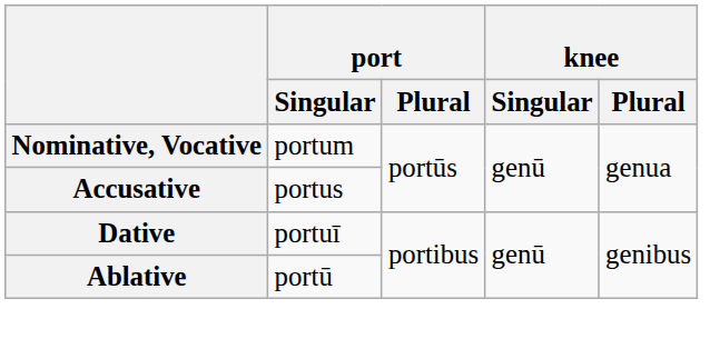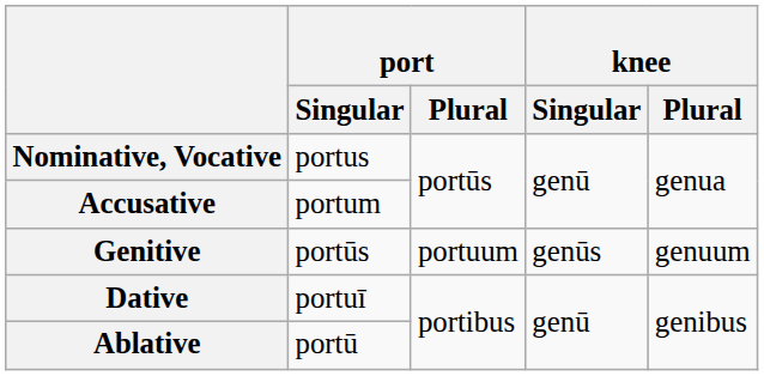 <table class="wikitable">
 <tr>
 <th rowspan="2"></th>
 <th colspan="2"><br> port </th>
 <th colspan="2"><br> knee </th>
 </tr>
 <tr>
 <th>Singular</th>
 <th>Plural</th>
 <th>Singular</th>
 <th>Plural</th>
 </tr>
 <tr>
 <th>Nominative, Vocative</th>
-<td>portum</td>
+<td>portus</td>
 <td rowspan="2">portūs</td>
 <td rowspan="2">genū</td>
 <td rowspan="2">genua</td>
 </tr>
 <tr>
 <th>Accusative</th>
-<td>portus</td>
+<td>portum</td>
+</tr>
+<tr>
+<th>Genitive</th>
+<td>portūs</td>
+<td>portuum</td>
+<td>genūs</td>
+<td>genuum</td>
 </tr>
 <tr>
 <th>Dative</th>
 <td>portuī</td>
 <td rowspan="2">portibus</td>
 <td rowspan="2">genū</td>
 <td rowspan="2">genibus</td>
 </tr>
 <tr>
 <th>Ablative</th>
 <td>portū</td>
 </tr>
 </table>
